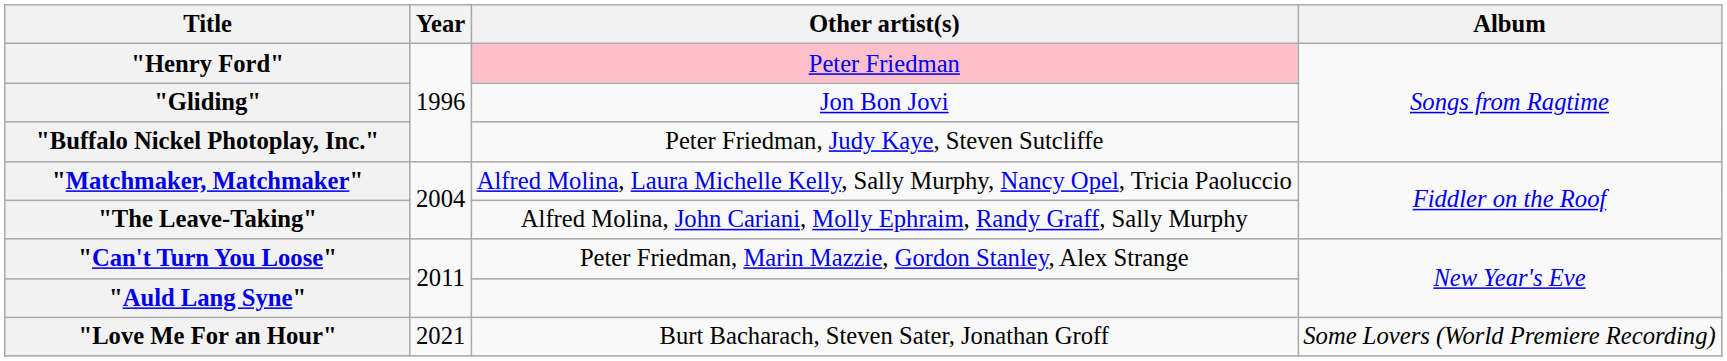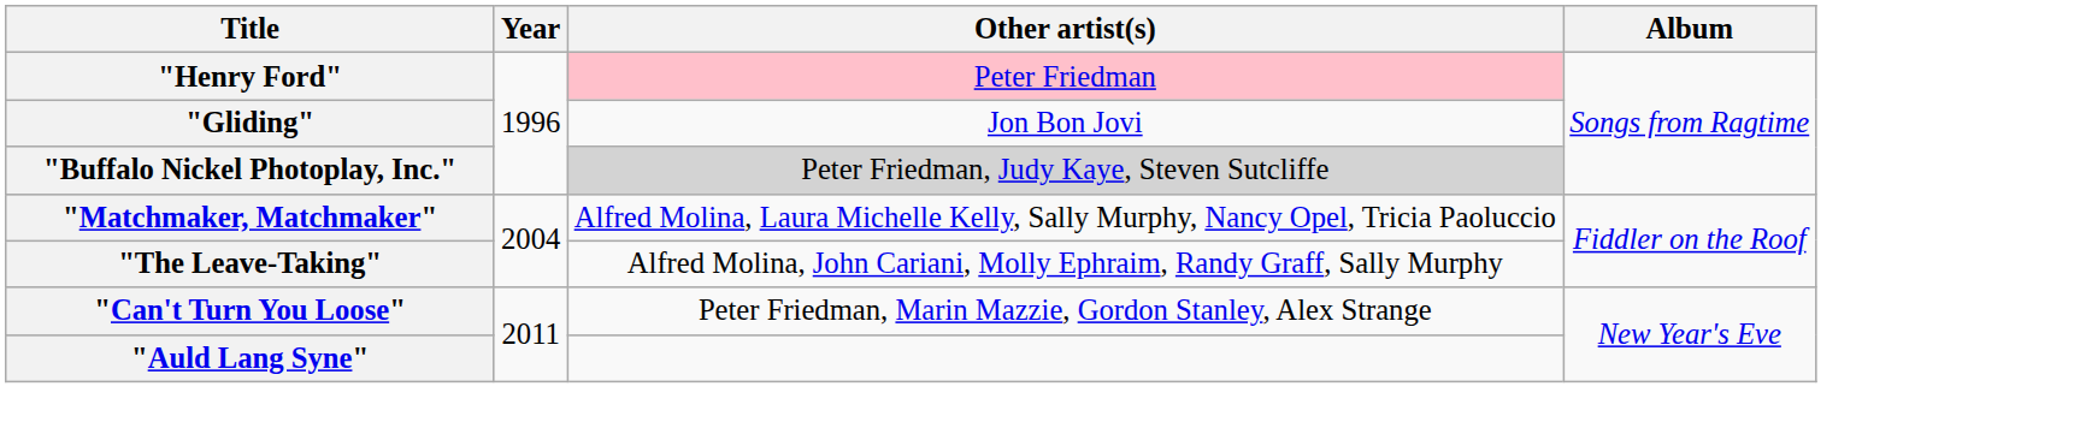 <table class="wikitable plainrowheaders" style="text-align:center;">
 <tr>
 <th scope="col" style="width:16em;">Title</th>
 <th scope="col">Year</th>
 <th scope="col">Other artist(s)</th>
 <th scope="col">Album</th>
 </tr>
 <tr>
 <th scope="row">"Henry Ford"</th>
 <td rowspan="3">1996</td>
 <td style="background: pink;"><a href='#'>Peter Friedman</a></td>
 <td rowspan="3"><em><a href='#'>Songs from Ragtime</a></em></td>
 </tr>
 <tr>
 <th scope="row">"Gliding"</th>
 <td><a href='#'>Jon Bon Jovi</a></td>
 </tr>
 <tr>
 <th scope="row">"Buffalo Nickel Photoplay, Inc."</th>
-<td>Peter Friedman, <a href='#'>Judy Kaye</a>, Steven Sutcliffe</td>
+<td style="background: lightgrey;">Peter Friedman, <a href='#'>Judy Kaye</a>, Steven Sutcliffe</td>
 </tr>
 <tr>
 <th scope="row">"<a href='#'>Matchmaker, Matchmaker</a>"</th>
 <td rowspan="2">2004</td>
 <td><a href='#'>Alfred Molina</a>, <a href='#'>Laura Michelle Kelly</a>, Sally Murphy, <a href='#'>Nancy Opel</a>, Tricia Paoluccio</td>
 <td rowspan="2"><em><a href='#'>Fiddler on the Roof</a></em></td>
 </tr>
 <tr>
 <th scope="row">"The Leave-Taking"</th>
 <td>Alfred Molina, <a href='#'>John Cariani</a>, <a href='#'>Molly Ephraim</a>, <a href='#'>Randy Graff</a>, Sally Murphy</td>
 </tr>
 <tr>
 <th scope="row">"<a href='#'>Can't Turn You Loose</a>"</th>
 <td rowspan="2">2011</td>
 <td>Peter Friedman, <a href='#'>Marin Mazzie</a>, <a href='#'>Gordon Stanley</a>, Alex Strange</td>
 <td rowspan="2"><em><a href='#'>New Year's Eve</a></em></td>
 </tr>
 <tr>
 <th scope="row">"<a href='#'>Auld Lang Syne</a>"</th>
 <td></td>
 </tr>
-<tr>
-<th scope="row">"Love Me For an Hour"</th>
-<td>2021</td>
-<td>Burt Bacharach, Steven Sater, Jonathan Groff</td>
-<td><em>Some Lovers (World Premiere Recording)</em></td>
-</tr>
 </table>
